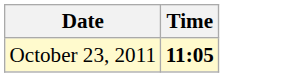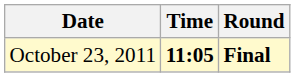 <table class="wikitable">
 <tr>
 <th>Date</th>
 <th>Time</th>
+<th>Round</th>
 </tr>
 <tr style=background:lemonchiffon>
 <td>October 23, 2011</td>
 <td><strong>11:05</strong></td>
+<td><strong>Final</strong></td>
 </tr>
 </table>
